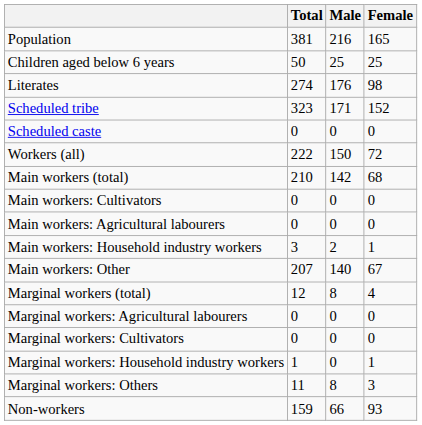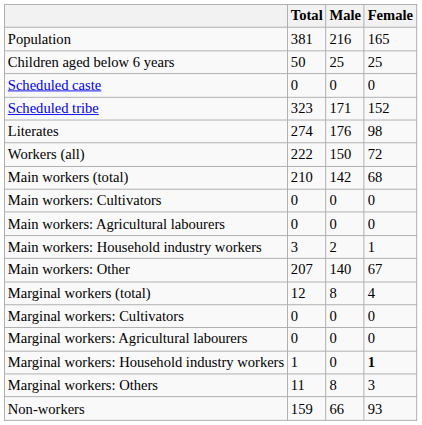 <table class="wikitable sortable">
 <tr>
 <th></th>
 <th>Total</th>
 <th>Male</th>
 <th>Female</th>
 </tr>
 <tr>
 <td>Population</td>
 <td>381</td>
 <td>216</td>
 <td>165</td>
 </tr>
 <tr>
 <td>Children aged below 6 years</td>
 <td>50</td>
 <td>25</td>
 <td>25</td>
 </tr>
 <tr>
-<td>Literates</td>
-<td>274</td>
-<td>176</td>
-<td>98</td>
+<td><a href='#'>Scheduled caste</a></td>
+<td>0</td>
+<td>0</td>
+<td>0</td>
 </tr>
 <tr>
 <td><a href='#'>Scheduled tribe</a></td>
 <td>323</td>
 <td>171</td>
 <td>152</td>
 </tr>
 <tr>
-<td><a href='#'>Scheduled caste</a></td>
-<td>0</td>
-<td>0</td>
-<td>0</td>
+<td>Literates</td>
+<td>274</td>
+<td>176</td>
+<td>98</td>
 </tr>
 <tr>
 <td>Workers (all)</td>
 <td>222</td>
 <td>150</td>
 <td>72</td>
 </tr>
 <tr>
 <td>Main workers (total)</td>
 <td>210</td>
 <td>142</td>
 <td>68</td>
 </tr>
 <tr>
 <td>Main workers: Cultivators</td>
 <td>0</td>
 <td>0</td>
 <td>0</td>
 </tr>
 <tr>
 <td>Main workers: Agricultural labourers</td>
 <td>0</td>
 <td>0</td>
 <td>0</td>
 </tr>
 <tr>
 <td>Main workers: Household industry workers</td>
 <td>3</td>
 <td>2</td>
 <td>1</td>
 </tr>
 <tr>
 <td>Main workers: Other</td>
 <td>207</td>
 <td>140</td>
 <td>67</td>
 </tr>
 <tr>
 <td>Marginal workers (total)</td>
 <td>12</td>
 <td>8</td>
 <td>4</td>
 </tr>
 <tr>
-<td>Marginal workers: Agricultural labourers</td>
+<td>Marginal workers: Cultivators</td>
 <td>0</td>
 <td>0</td>
 <td>0</td>
 </tr>
 <tr>
-<td>Marginal workers: Cultivators</td>
+<td>Marginal workers: Agricultural labourers</td>
 <td>0</td>
 <td>0</td>
 <td>0</td>
 </tr>
 <tr>
 <td>Marginal workers: Household industry workers</td>
 <td>1</td>
 <td>0</td>
-<td>1</td>
+<td><strong>1</strong></td>
 </tr>
 <tr>
 <td>Marginal workers: Others</td>
 <td>11</td>
 <td>8</td>
 <td>3</td>
 </tr>
 <tr>
 <td>Non-workers</td>
 <td>159</td>
 <td>66</td>
 <td>93</td>
 </tr>
 </table>
